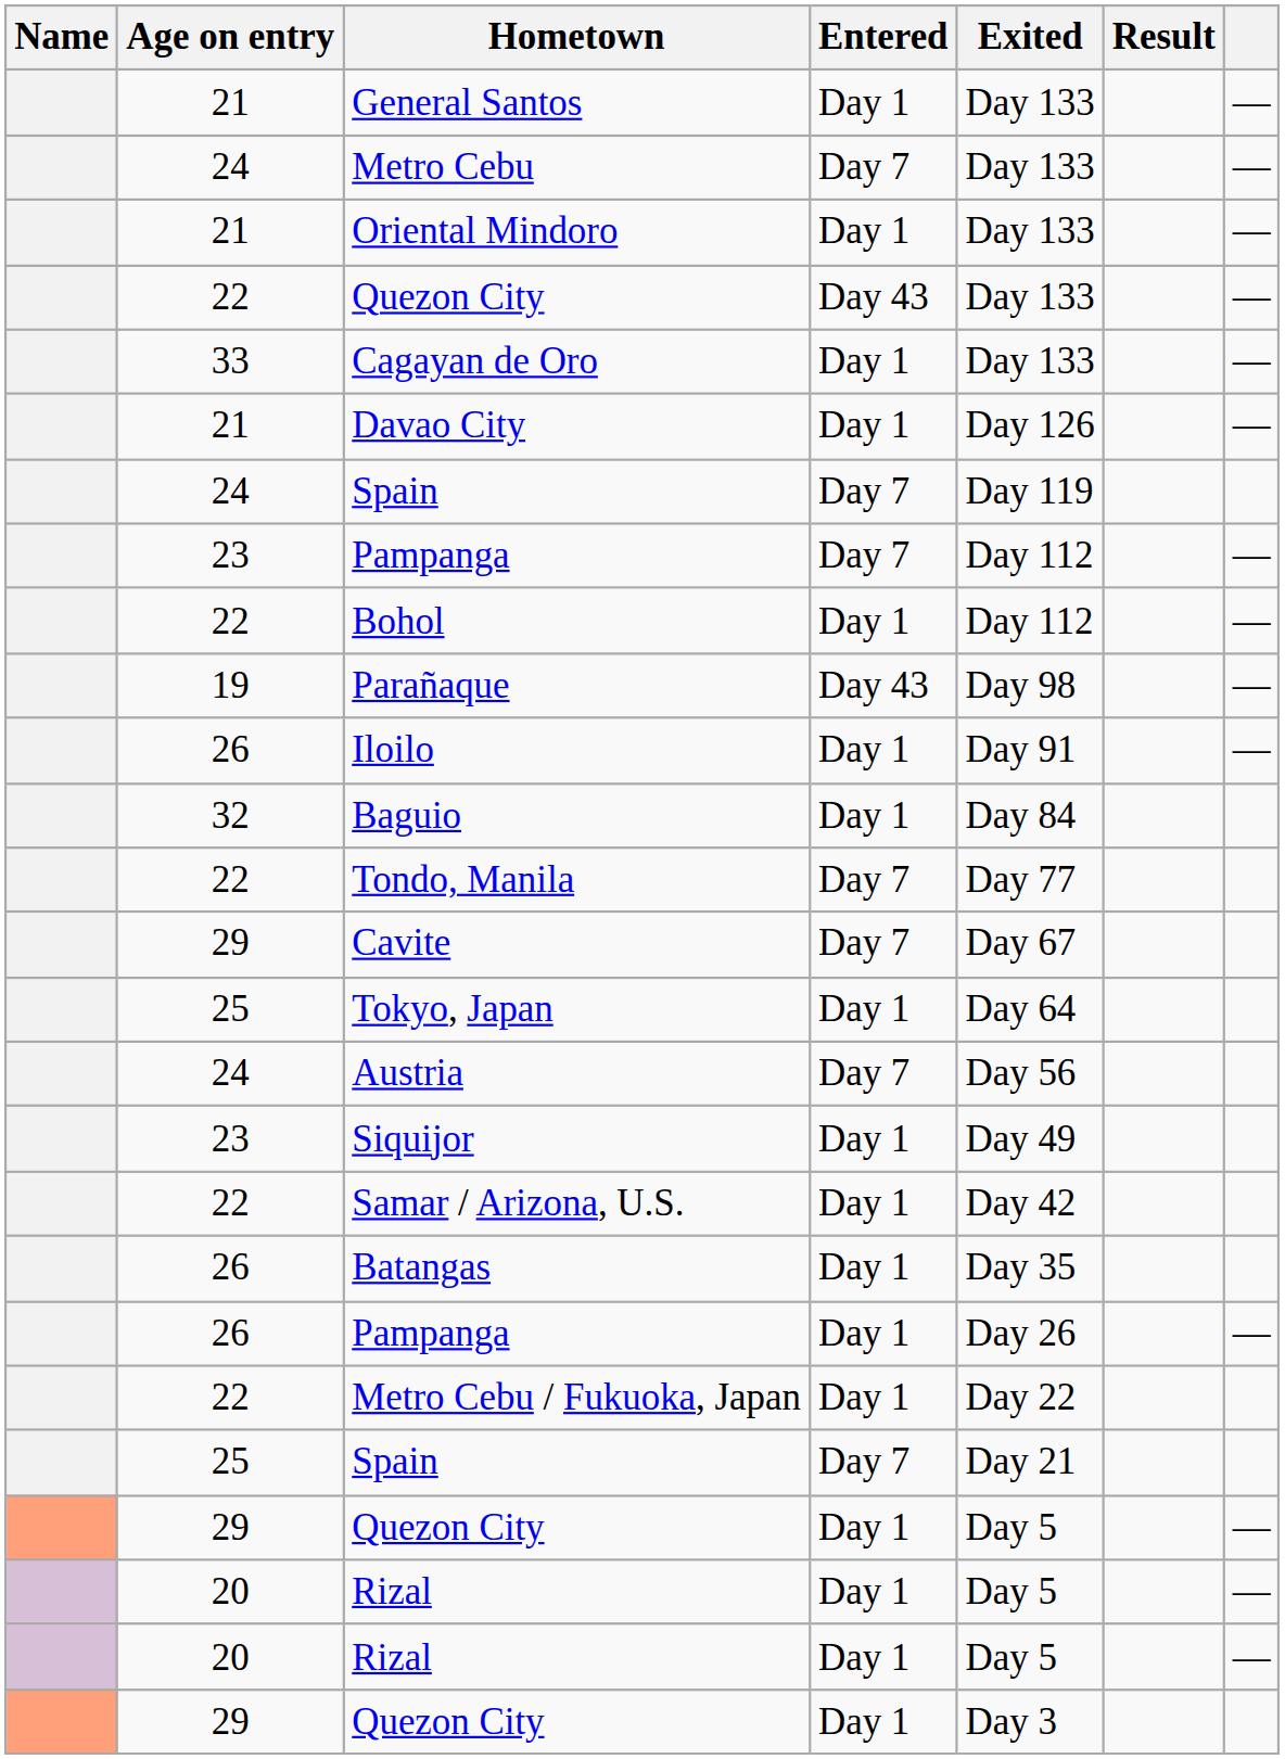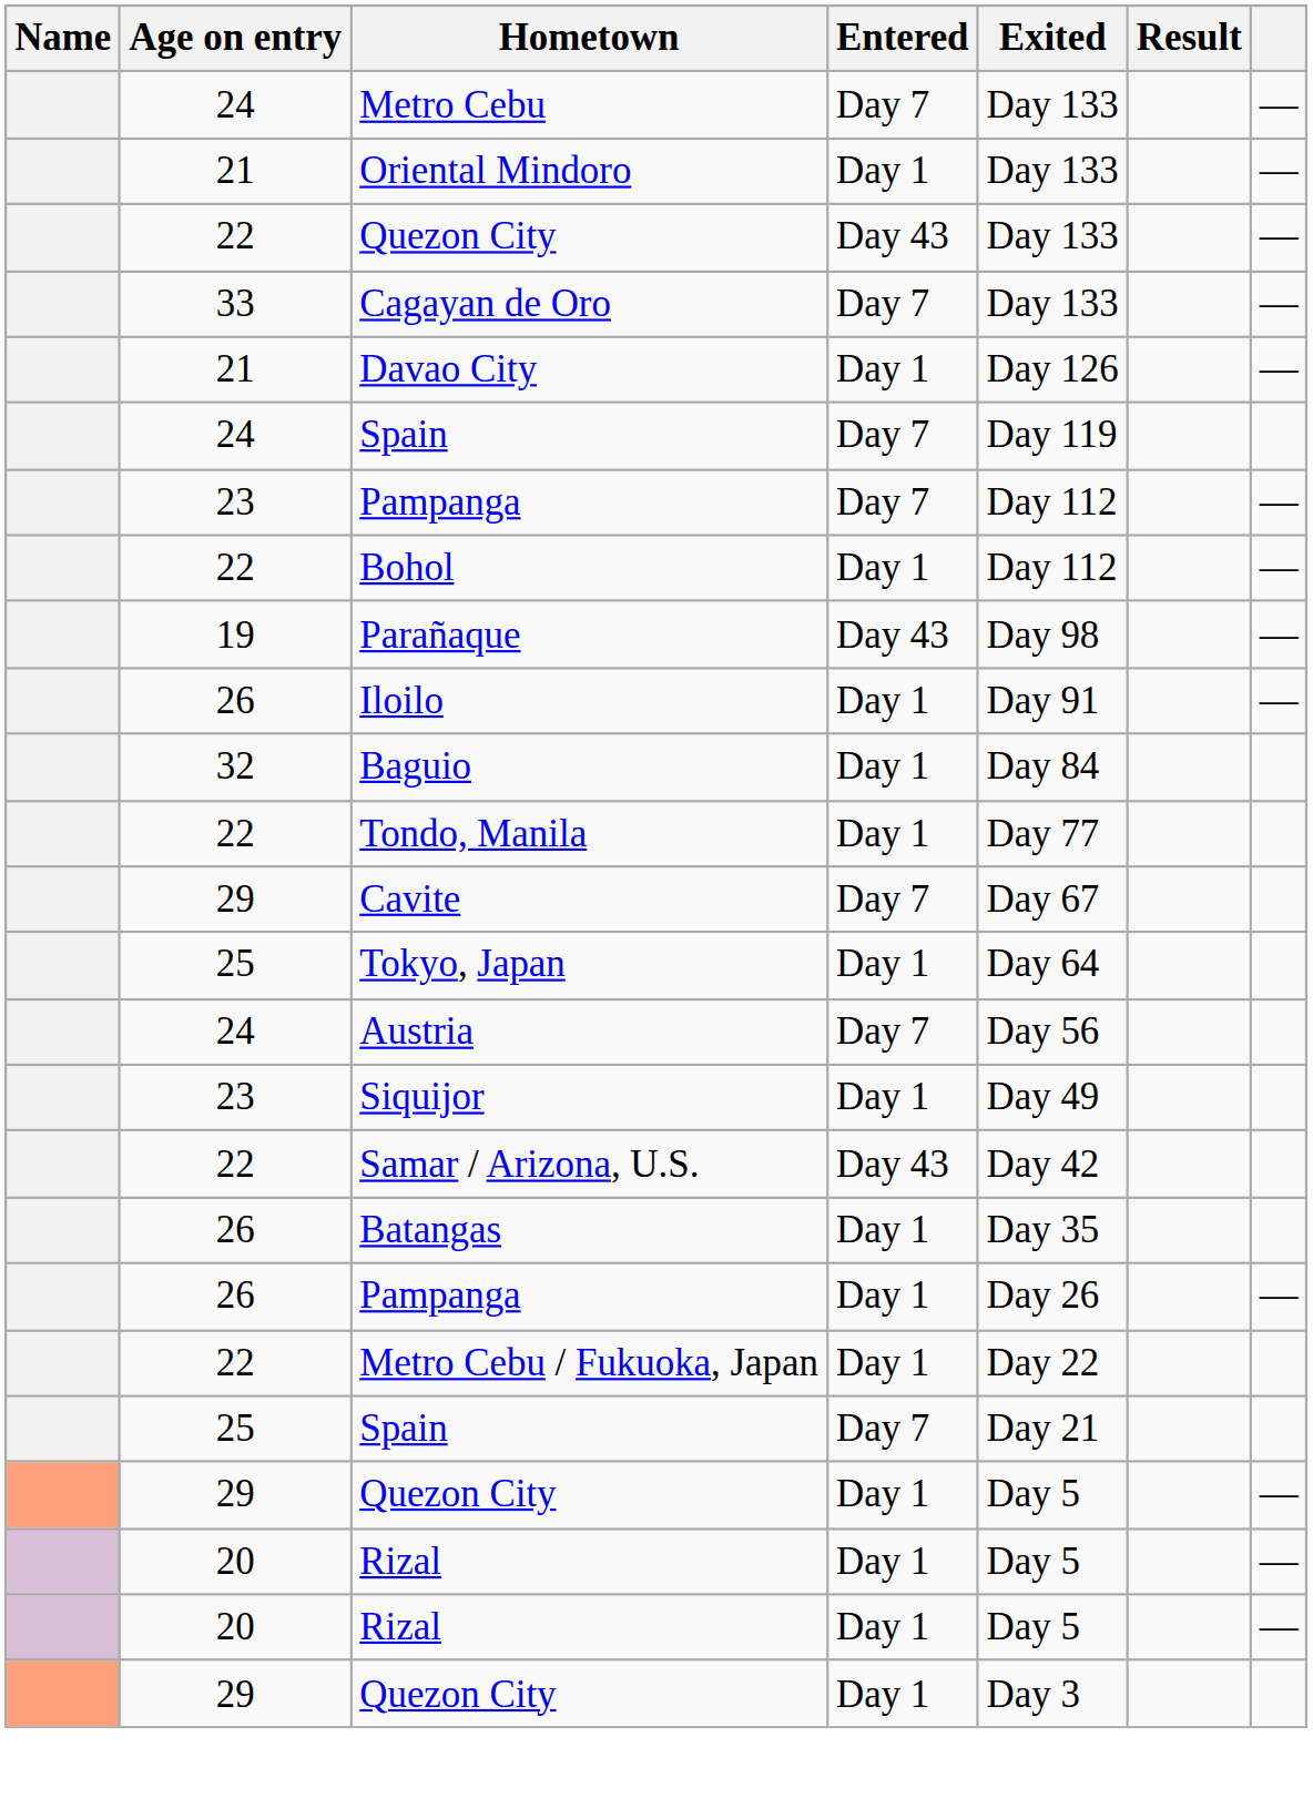 <table class="wikitable sortable" style="font-size:100%; line-height:20px;">
 <tr>
 <th>Name</th>
 <th>Age on entry</th>
 <th>Hometown</th>
 <th>Entered</th>
 <th>Exited</th>
 <th>Result</th>
 <th></th>
-</tr>
-<tr>
-<th></th>
-<td align="center">21</td>
-<td><a href='#'>General Santos</a></td>
-<td>Day 1</td>
-<td>Day 133</td>
-<td></td>
-<td>—</td>
 </tr>
 <tr>
 <th></th>
 <td align="center">24</td>
 <td><a href='#'>Metro Cebu</a></td>
 <td>Day 7</td>
 <td>Day 133</td>
 <td></td>
 <td>—</td>
 </tr>
 <tr>
 <th></th>
 <td align="center">21</td>
 <td><a href='#'>Oriental Mindoro</a></td>
 <td>Day 1</td>
 <td>Day 133</td>
 <td></td>
 <td>—</td>
 </tr>
 <tr>
 <th></th>
 <td align="center">22</td>
 <td><a href='#'>Quezon City</a></td>
 <td>Day 43</td>
 <td>Day 133</td>
 <td></td>
 <td>—</td>
 </tr>
 <tr>
 <th></th>
 <td align="center">33</td>
 <td><a href='#'>Cagayan de Oro</a></td>
-<td>Day 1</td>
+<td>Day 7</td>
 <td>Day 133</td>
 <td></td>
 <td>—</td>
 </tr>
 <tr>
 <th></th>
 <td align="center">21</td>
 <td><a href='#'>Davao City</a></td>
 <td>Day 1</td>
 <td>Day 126</td>
 <td></td>
 <td>—</td>
 </tr>
 <tr>
 <th></th>
 <td align="center">24</td>
 <td><a href='#'>Spain</a></td>
 <td>Day 7</td>
 <td>Day 119</td>
 <td></td>
 <td></td>
 </tr>
 <tr>
 <th></th>
 <td align="center">23</td>
 <td><a href='#'>Pampanga</a></td>
 <td>Day 7</td>
 <td>Day 112</td>
 <td></td>
 <td>—</td>
 </tr>
 <tr>
 <th></th>
 <td align="center">22</td>
 <td><a href='#'>Bohol</a></td>
 <td>Day 1</td>
 <td>Day 112</td>
 <td></td>
 <td>—</td>
 </tr>
 <tr>
 <th></th>
 <td align="center">19</td>
 <td><a href='#'>Parañaque</a></td>
 <td>Day 43</td>
 <td>Day 98</td>
 <td></td>
 <td>—</td>
 </tr>
 <tr>
 <th></th>
 <td align="center">26</td>
 <td><a href='#'>Iloilo</a></td>
 <td>Day 1</td>
 <td>Day 91</td>
 <td></td>
 <td>—</td>
 </tr>
 <tr>
 <th></th>
 <td align="center">32</td>
 <td><a href='#'>Baguio</a></td>
 <td>Day 1</td>
 <td>Day 84</td>
 <td></td>
 <td></td>
 </tr>
 <tr>
 <th></th>
 <td align="center">22</td>
 <td><a href='#'>Tondo, Manila</a></td>
-<td>Day 7</td>
+<td>Day 1</td>
 <td>Day 77</td>
 <td></td>
 <td></td>
 </tr>
 <tr>
 <th></th>
 <td align="center">29</td>
 <td><a href='#'>Cavite</a></td>
 <td>Day 7</td>
 <td>Day 67</td>
 <td></td>
 <td></td>
 </tr>
 <tr>
 <th></th>
 <td align="center">25</td>
 <td><a href='#'>Tokyo</a>, <a href='#'>Japan</a></td>
 <td>Day 1</td>
 <td>Day 64</td>
 <td></td>
 <td></td>
 </tr>
 <tr>
 <th></th>
 <td align="center">24</td>
 <td><a href='#'>Austria</a></td>
 <td>Day 7</td>
 <td>Day 56</td>
 <td></td>
 <td></td>
 </tr>
 <tr>
 <th></th>
 <td align="center">23</td>
 <td><a href='#'>Siquijor</a></td>
 <td>Day 1</td>
 <td>Day 49</td>
 <td></td>
 <td></td>
 </tr>
 <tr>
 <th></th>
 <td align="center">22</td>
 <td><a href='#'>Samar</a> / <a href='#'>Arizona</a>, U.S.</td>
-<td>Day 1</td>
+<td>Day 43</td>
 <td>Day 42</td>
 <td></td>
 <td></td>
 </tr>
 <tr>
 <th></th>
 <td align="center">26</td>
 <td><a href='#'>Batangas</a></td>
 <td>Day 1</td>
 <td>Day 35</td>
 <td></td>
 <td></td>
 </tr>
 <tr>
 <th></th>
 <td align="center">26</td>
 <td><a href='#'>Pampanga</a></td>
 <td>Day 1</td>
 <td>Day 26</td>
 <td></td>
 <td>—</td>
 </tr>
 <tr>
 <th></th>
 <td align="center">22</td>
 <td><a href='#'>Metro Cebu</a> / <a href='#'>Fukuoka</a>, Japan</td>
 <td>Day 1</td>
 <td>Day 22</td>
 <td></td>
 <td></td>
 </tr>
 <tr>
 <th></th>
 <td align="center">25</td>
 <td><a href='#'>Spain</a></td>
 <td>Day 7</td>
 <td>Day 21</td>
 <td></td>
 <td></td>
 </tr>
 <tr>
 <th style="background:#FFA07A;"></th>
 <td align="center">29</td>
 <td><a href='#'>Quezon City</a></td>
 <td>Day 1</td>
 <td>Day 5</td>
 <td></td>
 <td>—</td>
 </tr>
 <tr>
 <th style="background:#D8BFD8;"></th>
 <td align="center">20</td>
 <td><a href='#'>Rizal</a></td>
 <td>Day 1</td>
 <td>Day 5</td>
 <td></td>
 <td>—</td>
 </tr>
 <tr>
 <th style="background:#D8BFD8;"></th>
 <td align="center">20</td>
 <td><a href='#'>Rizal</a></td>
 <td>Day 1</td>
 <td>Day 5</td>
 <td></td>
 <td>—</td>
 </tr>
 <tr>
 <th style="background:#FFA07A;"></th>
 <td align="center">29</td>
 <td><a href='#'>Quezon City</a></td>
 <td>Day 1</td>
 <td>Day 3</td>
 <td></td>
 <td></td>
 </tr>
 </table>
